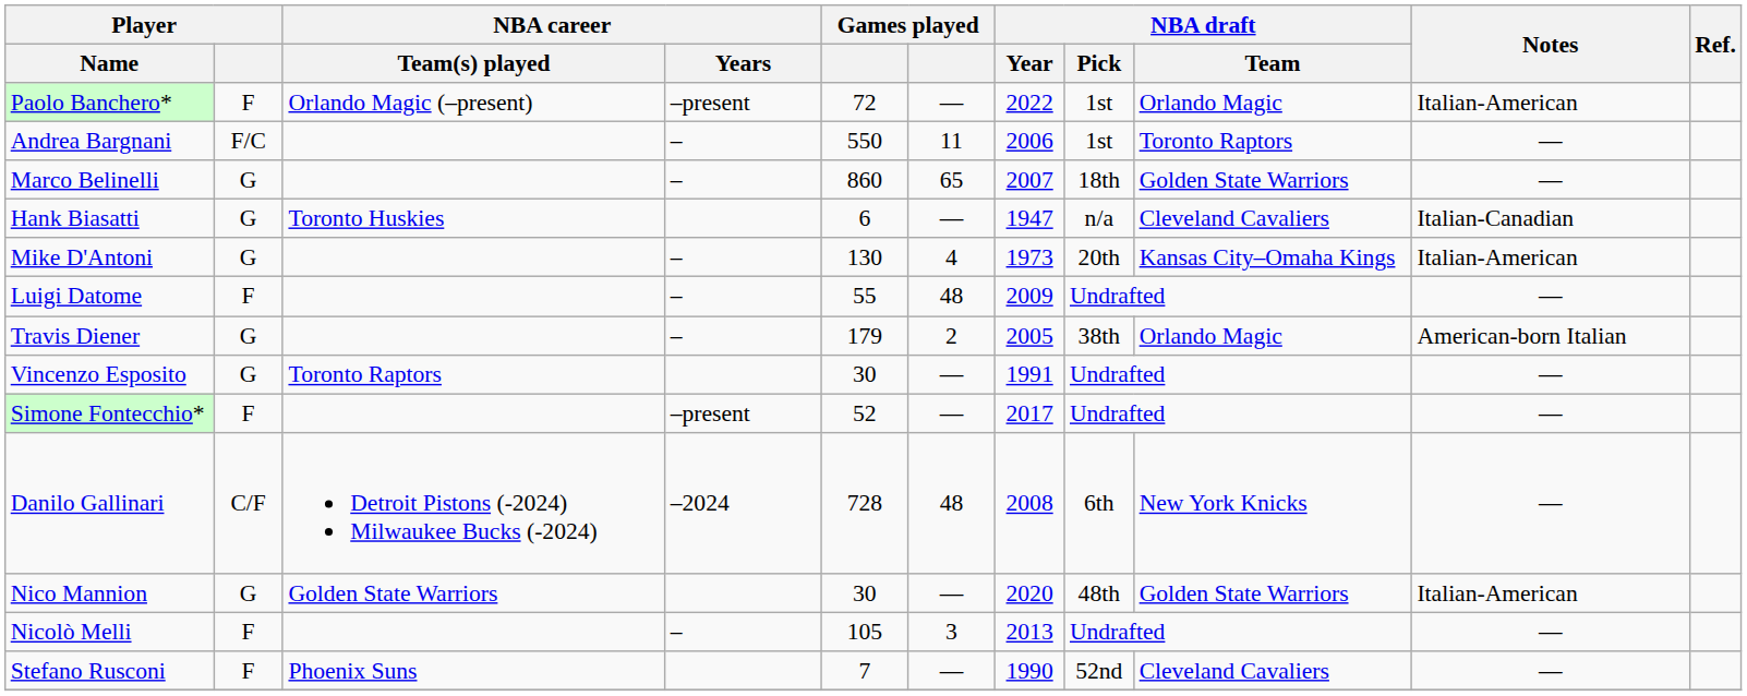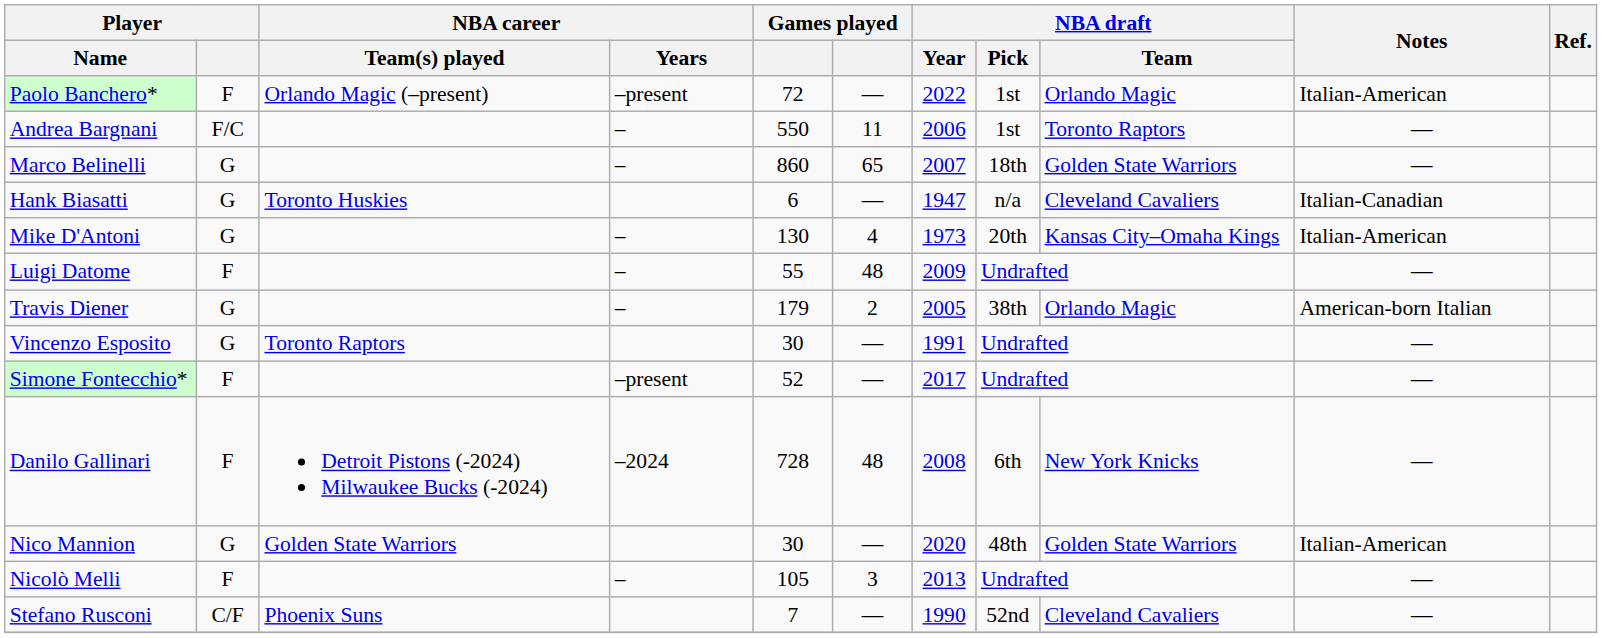 <table class="wikitable sortable" style="font-size:95%">
 <tr class="unsortable">
 <th colspan=2>Player</th>
 <th colspan=2>NBA career</th>
 <th colspan=2>Games played</th>
 <th colspan=3><a href='#'>NBA draft</a></th>
 <th rowspan=2 width="16%" class="unsortable">Notes</th>
 <th rowspan=2 width=" 3%" class="unsortable">Ref.</th>
 </tr>
 <tr>
 <th width="12%">Name</th>
 <th width=" 4%" class="unsortable"></th>
 <th width="22%" class="unsortable">Team(s) played</th>
 <th width=" 9%">Years</th>
 <th width=" 5%" data-sort-type="number"></th>
 <th width=" 5%" data-sort-type="number"></th>
 <th width=" 4%">Year</th>
 <th width=" 4%" data-sort-type="number">Pick</th>
 <th width="16%">Team</th>
 </tr>
 <tr>
 <td bgcolor="#CCFFCC" data-sort-value="Banchero, Paolo"><a href='#'>Paolo Banchero</a>*</td>
 <td align="center">F</td>
 <td><a href='#'>Orlando Magic</a> (–present)</td>
 <td>–present</td>
 <td align="center">72</td>
 <td align="center">—</td>
 <td align="center"><a href='#'>2022</a></td>
 <td align="center">1st</td>
 <td><a href='#'>Orlando Magic</a></td>
 <td>Italian-American</td>
 <td align="center"></td>
 </tr>
 <tr>
 <td data-sort-value="Bargnani, Andrea"><a href='#'>Andrea Bargnani</a></td>
 <td align="center">F/C</td>
 <td></td>
 <td>–</td>
 <td align="center">550</td>
 <td align="center">11</td>
 <td align="center"><a href='#'>2006</a></td>
 <td align="center">1st</td>
 <td><a href='#'>Toronto Raptors</a></td>
 <td align="center">—</td>
 <td align="center"></td>
 </tr>
 <tr>
 <td data-sort-value="Belinelli, Marco"><a href='#'>Marco Belinelli</a></td>
 <td align="center">G</td>
 <td></td>
 <td>–</td>
 <td align="center">860</td>
 <td align="center">65</td>
 <td align="center"><a href='#'>2007</a></td>
 <td align="center">18th</td>
 <td><a href='#'>Golden State Warriors</a></td>
 <td align="center">—</td>
 <td align="center"></td>
 </tr>
 <tr>
 <td data-sort-value="Biasatti, Hank"><a href='#'>Hank Biasatti</a></td>
 <td align="center">G</td>
 <td><a href='#'>Toronto Huskies</a></td>
 <td></td>
 <td align="center">6</td>
 <td align="center">—</td>
 <td align="center"><a href='#'>1947</a></td>
 <td align="center">n/a</td>
 <td><a href='#'>Cleveland Cavaliers</a></td>
 <td>Italian-Canadian</td>
 <td align="center"></td>
 </tr>
 <tr>
 <td data-sort-value="D'Antoni, Mike"><a href='#'>Mike D'Antoni</a></td>
 <td align="center">G</td>
 <td></td>
 <td>–</td>
 <td align="center">130</td>
 <td align="center">4</td>
 <td align="center"><a href='#'>1973</a></td>
 <td align="center">20th</td>
 <td><a href='#'>Kansas City–Omaha Kings</a></td>
 <td>Italian-American</td>
 <td align="center"></td>
 </tr>
 <tr>
 <td data-sort-value="Datome, Luigi"><a href='#'>Luigi Datome</a></td>
 <td align="center">F</td>
 <td></td>
 <td>–</td>
 <td align="center">55</td>
 <td align="center">48</td>
 <td align="center"><a href='#'>2009</a></td>
 <td colspan="2"><a href='#'>Undrafted</a></td>
 <td align="center">—</td>
 <td align="center"></td>
 </tr>
 <tr>
 <td data-sort-value="Diener, Travis"><a href='#'>Travis Diener</a></td>
 <td align="center">G</td>
 <td></td>
 <td>–</td>
 <td align="center">179</td>
 <td align="center">2</td>
 <td align="center"><a href='#'>2005</a></td>
 <td align="center">38th</td>
 <td><a href='#'>Orlando Magic</a></td>
 <td>American-born Italian</td>
 <td align="center"></td>
 </tr>
 <tr>
 <td data-sort-value="Esposito, Vincenzo"><a href='#'>Vincenzo Esposito</a></td>
 <td align="center">G</td>
 <td><a href='#'>Toronto Raptors</a></td>
 <td></td>
 <td align="center">30</td>
 <td align="center">—</td>
 <td align="center"><a href='#'>1991</a></td>
 <td colspan="2"><a href='#'>Undrafted</a></td>
 <td align="center">—</td>
 <td align="center"></td>
 </tr>
 <tr>
 <td bgcolor="#CCFFCC" data-sort-value="Fontecchio Simone"><a href='#'>Simone Fontecchio</a>*</td>
 <td align="center">F</td>
 <td></td>
 <td>–present</td>
 <td align="center">52</td>
 <td align="center">—</td>
 <td align="center"><a href='#'>2017</a></td>
 <td colspan="2"><a href='#'>Undrafted</a></td>
 <td align="center">—</td>
 <td align="center"></td>
 </tr>
 <tr>
 <td data-sort-value="Gallinari, Danilo"><a href='#'>Danilo Gallinari</a></td>
-<td align="center">C/F</td>
+<td align="center">F</td>
 <td><br><ul><li><a href='#'>Detroit Pistons</a> (-2024)</li><li><a href='#'>Milwaukee Bucks</a> (-2024)</li></ul></td>
 <td>–2024</td>
 <td align="center">728</td>
 <td align="center">48</td>
 <td align="center"><a href='#'>2008</a></td>
 <td align="center">6th</td>
 <td><a href='#'>New York Knicks</a></td>
 <td align="center">—</td>
 <td align="center"></td>
 </tr>
 <tr>
 <td data-sort-value="Mannion, Nico"><a href='#'>Nico Mannion</a></td>
 <td align="center">G</td>
 <td><a href='#'>Golden State Warriors</a></td>
 <td></td>
 <td align="center">30</td>
 <td align="center">—</td>
 <td align="center"><a href='#'>2020</a></td>
 <td align="center">48th</td>
 <td><a href='#'>Golden State Warriors</a></td>
 <td>Italian-American</td>
 <td align="center"></td>
 </tr>
 <tr>
 <td data-sort-value="Melli, Nicolo"><a href='#'>Nicolò Melli</a></td>
 <td align="center">F</td>
 <td></td>
 <td>–</td>
 <td align="center">105</td>
 <td align="center">3</td>
 <td align="center"><a href='#'>2013</a></td>
 <td colspan="2"><a href='#'>Undrafted</a></td>
 <td align="center">—</td>
 <td align="center"></td>
 </tr>
 <tr>
 <td data-sort-value="Rusconi, Stefano"><a href='#'>Stefano Rusconi</a></td>
-<td align="center">F</td>
+<td align="center">C/F</td>
 <td><a href='#'>Phoenix Suns</a></td>
 <td></td>
 <td align="center">7</td>
 <td align="center">—</td>
 <td align="center"><a href='#'>1990</a></td>
 <td align="center">52nd</td>
 <td><a href='#'>Cleveland Cavaliers</a></td>
 <td align="center">—</td>
 <td align="center"></td>
 </tr>
 <tr>
 </tr>
 </table>
